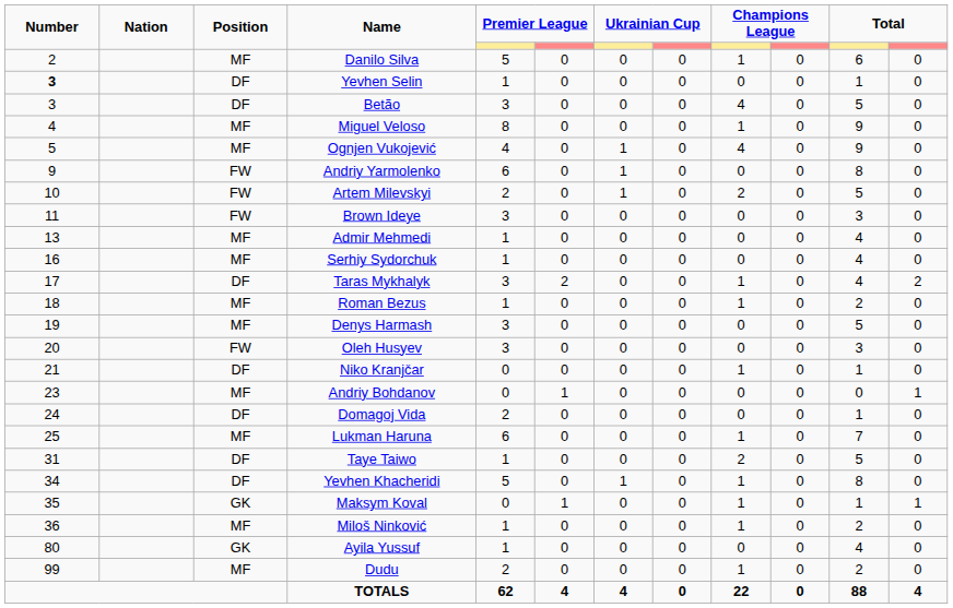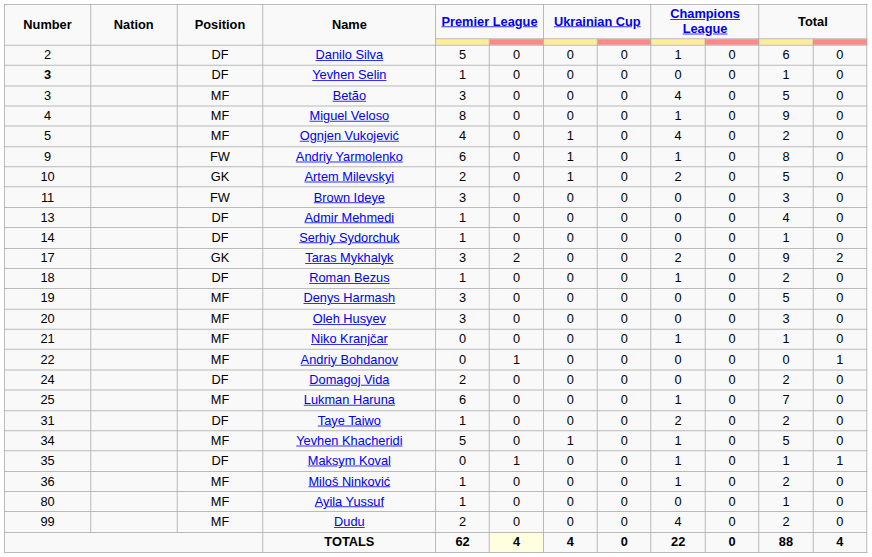 <table class="wikitable" style="font-size: 100%; text-align: center;">
 <tr>
 <td rowspan="2" width="10%" align="center"><strong>Number</strong></td>
 <td rowspan="2" width="10%" align="center"><strong>Nation</strong></td>
 <td rowspan="2" width="10%" align="center"><strong>Position</strong></td>
 <td rowspan="2" width="20%" align="center"><strong>Name</strong></td>
 <td colspan="2" align="center"><strong><a href='#'>Premier League</a></strong></td>
 <td colspan="2" align="center"><strong><a href='#'>Ukrainian Cup</a></strong></td>
 <td colspan="2" align="center"><strong><a href='#'>Champions League</a></strong></td>
 <td colspan="2" align="center"><strong>Total</strong></td>
 </tr>
 <tr>
 <th width=60 style="background: #FFEE99"></th>
 <th width=60 style="background: #FF8888"></th>
 <th width=60 style="background: #FFEE99"></th>
 <th width=60 style="background: #FF8888"></th>
 <th width=60 style="background: #FFEE99"></th>
 <th width=60 style="background: #FF8888"></th>
 <th width=60 style="background: #FFEE99"></th>
 <th width=60 style="background: #FF8888"></th>
 </tr>
 <tr>
 <td>2</td>
 <td></td>
-<td>MF</td>
+<td>DF</td>
 <td><a href='#'>Danilo Silva</a></td>
 <td>5</td>
 <td>0</td>
 <td>0</td>
 <td>0</td>
 <td>1</td>
 <td>0</td>
 <td>6</td>
 <td>0</td>
 </tr>
 <tr>
 <td><strong>3</strong></td>
 <td></td>
 <td>DF</td>
 <td><a href='#'>Yevhen Selin</a></td>
 <td>1</td>
 <td>0</td>
 <td>0</td>
 <td>0</td>
 <td>0</td>
 <td>0</td>
 <td>1</td>
 <td>0</td>
 </tr>
 <tr>
 <td>3</td>
 <td></td>
-<td>DF</td>
+<td>MF</td>
 <td><a href='#'>Betão</a></td>
 <td>3</td>
 <td>0</td>
 <td>0</td>
 <td>0</td>
 <td>4</td>
 <td>0</td>
 <td>5</td>
 <td>0</td>
 </tr>
 <tr>
 <td>4</td>
 <td></td>
 <td>MF</td>
 <td><a href='#'>Miguel Veloso</a></td>
 <td>8</td>
 <td>0</td>
 <td>0</td>
 <td>0</td>
 <td>1</td>
 <td>0</td>
 <td>9</td>
 <td>0</td>
 </tr>
 <tr>
 <td>5</td>
 <td></td>
 <td>MF</td>
 <td><a href='#'>Ognjen Vukojević</a></td>
 <td>4</td>
 <td>0</td>
 <td>1</td>
 <td>0</td>
 <td>4</td>
 <td>0</td>
-<td>9</td>
+<td>2</td>
 <td>0</td>
 </tr>
 <tr>
 <td>9</td>
 <td></td>
 <td>FW</td>
 <td><a href='#'>Andriy Yarmolenko</a></td>
 <td>6</td>
 <td>0</td>
 <td>1</td>
 <td>0</td>
-<td>0</td>
+<td>1</td>
 <td>0</td>
 <td>8</td>
 <td>0</td>
 </tr>
 <tr>
 <td>10</td>
 <td></td>
-<td>FW</td>
+<td>GK</td>
 <td><a href='#'>Artem Milevskyi</a></td>
 <td>2</td>
 <td>0</td>
 <td>1</td>
 <td>0</td>
 <td>2</td>
 <td>0</td>
 <td>5</td>
 <td>0</td>
 </tr>
 <tr>
 <td>11</td>
 <td></td>
 <td>FW</td>
 <td><a href='#'>Brown Ideye</a></td>
 <td>3</td>
 <td>0</td>
 <td>0</td>
 <td>0</td>
 <td>0</td>
 <td>0</td>
 <td>3</td>
 <td>0</td>
 </tr>
 <tr>
 <td>13</td>
 <td></td>
-<td>MF</td>
+<td>DF</td>
 <td><a href='#'>Admir Mehmedi</a></td>
 <td>1</td>
 <td>0</td>
 <td>0</td>
 <td>0</td>
 <td>0</td>
 <td>0</td>
 <td>4</td>
 <td>0</td>
 </tr>
 <tr>
-<td>16</td>
+<td>14</td>
 <td></td>
-<td>MF</td>
+<td>DF</td>
 <td><a href='#'>Serhiy Sydorchuk</a></td>
 <td>1</td>
 <td>0</td>
 <td>0</td>
 <td>0</td>
 <td>0</td>
 <td>0</td>
-<td>4</td>
+<td>1</td>
 <td>0</td>
 </tr>
 <tr>
 <td>17</td>
 <td></td>
-<td>DF</td>
+<td>GK</td>
 <td><a href='#'>Taras Mykhalyk</a></td>
 <td>3</td>
 <td>2</td>
 <td>0</td>
 <td>0</td>
-<td>1</td>
+<td>2</td>
 <td>0</td>
-<td>4</td>
+<td>9</td>
 <td>2</td>
 </tr>
 <tr>
 <td>18</td>
 <td></td>
-<td>MF</td>
+<td>DF</td>
 <td><a href='#'>Roman Bezus</a></td>
 <td>1</td>
 <td>0</td>
 <td>0</td>
 <td>0</td>
 <td>1</td>
 <td>0</td>
 <td>2</td>
 <td>0</td>
 </tr>
 <tr>
 <td>19</td>
 <td></td>
 <td>MF</td>
 <td><a href='#'>Denys Harmash</a></td>
 <td>3</td>
 <td>0</td>
 <td>0</td>
 <td>0</td>
 <td>0</td>
 <td>0</td>
 <td>5</td>
 <td>0</td>
 </tr>
 <tr>
 <td>20</td>
 <td></td>
-<td>FW</td>
+<td>MF</td>
 <td><a href='#'>Oleh Husyev</a></td>
 <td>3</td>
 <td>0</td>
 <td>0</td>
 <td>0</td>
 <td>0</td>
 <td>0</td>
 <td>3</td>
 <td>0</td>
 </tr>
 <tr>
 <td>21</td>
 <td></td>
-<td>DF</td>
+<td>MF</td>
 <td><a href='#'>Niko Kranjčar</a></td>
 <td>0</td>
 <td>0</td>
 <td>0</td>
 <td>0</td>
 <td>1</td>
 <td>0</td>
 <td>1</td>
 <td>0</td>
 </tr>
 <tr>
-<td>23</td>
+<td>22</td>
 <td></td>
 <td>MF</td>
 <td><a href='#'>Andriy Bohdanov</a></td>
 <td>0</td>
 <td>1</td>
 <td>0</td>
 <td>0</td>
 <td>0</td>
 <td>0</td>
 <td>0</td>
 <td>1</td>
 </tr>
 <tr>
 <td>24</td>
 <td></td>
 <td>DF</td>
 <td><a href='#'>Domagoj Vida</a></td>
 <td>2</td>
 <td>0</td>
 <td>0</td>
 <td>0</td>
 <td>0</td>
 <td>0</td>
-<td>1</td>
+<td>2</td>
 <td>0</td>
 </tr>
 <tr>
 <td>25</td>
 <td></td>
 <td>MF</td>
 <td><a href='#'>Lukman Haruna</a></td>
 <td>6</td>
 <td>0</td>
 <td>0</td>
 <td>0</td>
 <td>1</td>
 <td>0</td>
 <td>7</td>
 <td>0</td>
 </tr>
 <tr>
 <td>31</td>
 <td></td>
 <td>DF</td>
 <td><a href='#'>Taye Taiwo</a></td>
 <td>1</td>
 <td>0</td>
 <td>0</td>
 <td>0</td>
 <td>2</td>
 <td>0</td>
-<td>5</td>
+<td>2</td>
 <td>0</td>
 </tr>
 <tr>
 <td>34</td>
 <td></td>
-<td>DF</td>
+<td>MF</td>
 <td><a href='#'>Yevhen Khacheridi</a></td>
 <td>5</td>
 <td>0</td>
 <td>1</td>
 <td>0</td>
 <td>1</td>
 <td>0</td>
-<td>8</td>
+<td>5</td>
 <td>0</td>
 </tr>
 <tr>
 <td>35</td>
 <td></td>
-<td>GK</td>
+<td>DF</td>
 <td><a href='#'>Maksym Koval</a></td>
 <td>0</td>
 <td>1</td>
 <td>0</td>
 <td>0</td>
 <td>1</td>
 <td>0</td>
 <td>1</td>
 <td>1</td>
 </tr>
 <tr>
 <td>36</td>
 <td></td>
 <td>MF</td>
 <td><a href='#'>Miloš Ninković</a></td>
 <td>1</td>
 <td>0</td>
 <td>0</td>
 <td>0</td>
 <td>1</td>
 <td>0</td>
 <td>2</td>
 <td>0</td>
 </tr>
 <tr>
 <td>80</td>
 <td></td>
-<td>GK</td>
+<td>MF</td>
 <td><a href='#'>Ayila Yussuf</a></td>
 <td>1</td>
 <td>0</td>
 <td>0</td>
 <td>0</td>
 <td>0</td>
 <td>0</td>
-<td>4</td>
+<td>1</td>
 <td>0</td>
 </tr>
 <tr>
 <td>99</td>
 <td></td>
 <td>MF</td>
 <td><a href='#'>Dudu</a></td>
 <td>2</td>
 <td>0</td>
 <td>0</td>
 <td>0</td>
-<td>1</td>
+<td>4</td>
 <td>0</td>
 <td>2</td>
 <td>0</td>
 </tr>
 <tr>
 <td colspan="3"></td>
 <td><strong>TOTALS</strong></td>
 <td><strong>62</strong></td>
-<td><strong>4</strong></td>
+<td style="background: lightyellow;"><strong>4</strong></td>
 <td><strong>4</strong></td>
 <td><strong>0</strong></td>
 <td><strong>22</strong></td>
 <td><strong>0</strong></td>
 <td><strong>88</strong></td>
 <td><strong>4</strong></td>
 </tr>
 </table>
